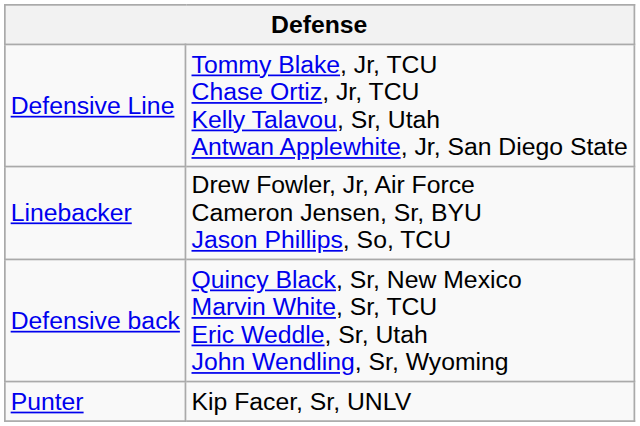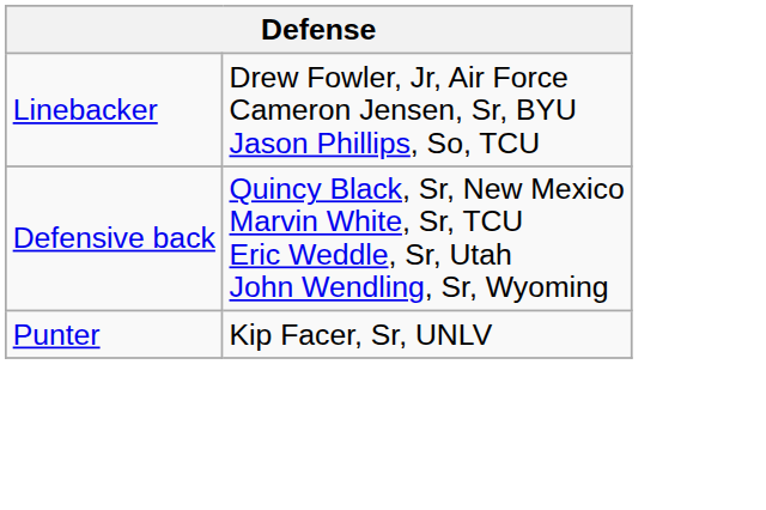 <table class="wikitable" style="font-size: 90%;">
 <tr>
 <th colspan="2">Defense</th>
-</tr>
-<tr>
-<td><a href='#'>Defensive Line</a></td>
-<td><a href='#'>Tommy Blake</a>, Jr, TCU<br><a href='#'>Chase Ortiz</a>, Jr, TCU<br><a href='#'>Kelly Talavou</a>, Sr, Utah<br><a href='#'>Antwan Applewhite</a>, Jr, San Diego State</td>
 </tr>
 <tr>
 <td><a href='#'>Linebacker</a></td>
 <td>Drew Fowler, Jr, Air Force<br>Cameron Jensen, Sr, BYU<br><a href='#'>Jason Phillips</a>, So, TCU</td>
 </tr>
 <tr>
 <td><a href='#'>Defensive back</a></td>
 <td><a href='#'>Quincy Black</a>, Sr, New Mexico<br><a href='#'>Marvin White</a>, Sr, TCU<br><a href='#'>Eric Weddle</a>, Sr, Utah<br><a href='#'>John Wendling</a>, Sr, Wyoming</td>
 </tr>
 <tr>
 <td><a href='#'>Punter</a></td>
 <td>Kip Facer, Sr, UNLV</td>
 </tr>
 </table>
